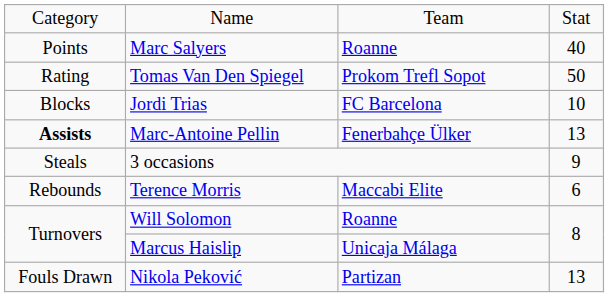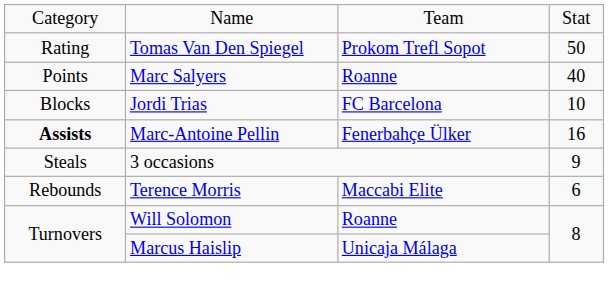 <table class="wikitable sortable" style="text-align: center;">
 <tr>
 <td width=100>Category</td>
 <td width=180>Name</td>
 <td width=180>Team</td>
 <td width=40>Stat</td>
 </tr>
 <tr>
+<td>Rating</td>
+<td align="left"> <a href='#'>Tomas Van Den Spiegel</a></td>
+<td align="left"> <a href='#'>Prokom Trefl Sopot</a></td>
+<td>50</td>
+</tr>
+<tr>
 <td>Points</td>
 <td align="left"> <a href='#'>Marc Salyers</a></td>
 <td align="left"> <a href='#'>Roanne</a></td>
 <td>40</td>
-</tr>
-<tr>
-<td>Rating</td>
-<td align="left"> <a href='#'>Tomas Van Den Spiegel</a></td>
-<td align="left"> <a href='#'>Prokom Trefl Sopot</a></td>
-<td>50</td>
 </tr>
 <tr>
 <td>Blocks</td>
 <td align="left"> <a href='#'>Jordi Trias</a></td>
 <td align="left"> <a href='#'>FC Barcelona</a></td>
 <td>10</td>
 </tr>
 <tr>
 <td><strong>Assists</strong></td>
 <td align="left"> <a href='#'>Marc-Antoine Pellin</a></td>
 <td align="left"> <a href='#'>Fenerbahçe Ülker</a></td>
-<td>13</td>
+<td>16</td>
 </tr>
 <tr>
 <td>Steals</td>
 <td align="left" colspan="2">3 occasions</td>
 <td>9</td>
 </tr>
 <tr>
 <td>Rebounds</td>
 <td align="left"> <a href='#'>Terence Morris</a></td>
 <td align="left"> <a href='#'>Maccabi Elite</a></td>
 <td>6</td>
 </tr>
 <tr>
 <td rowspan=2>Turnovers</td>
 <td align="left"> <a href='#'>Will Solomon</a></td>
 <td align="left"> <a href='#'>Roanne</a></td>
 <td rowspan=2>8</td>
 </tr>
 <tr>
 <td align="left"> <a href='#'>Marcus Haislip</a></td>
 <td align="left"> <a href='#'>Unicaja Málaga</a></td>
 </tr>
-<tr>
-<td>Fouls Drawn</td>
-<td align="left"> <a href='#'>Nikola Peković</a></td>
-<td align="left"> <a href='#'>Partizan</a></td>
-<td>13</td>
-</tr>
 </table>
